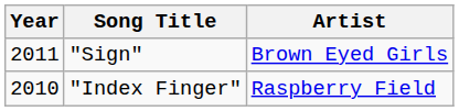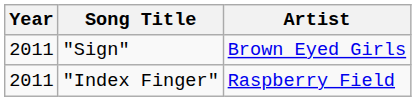 <table class="wikitable">
 <tr>
 <th width=10>Year</th>
 <th>Song Title</th>
 <th>Artist</th>
 </tr>
 <tr>
 <td>2011</td>
 <td>"Sign"</td>
 <td><a href='#'>Brown Eyed Girls</a></td>
 </tr>
 <tr>
-<td>2010</td>
+<td>2011</td>
 <td>"Index Finger"</td>
 <td><a href='#'>Raspberry Field</a></td>
 </tr>
 </table>
